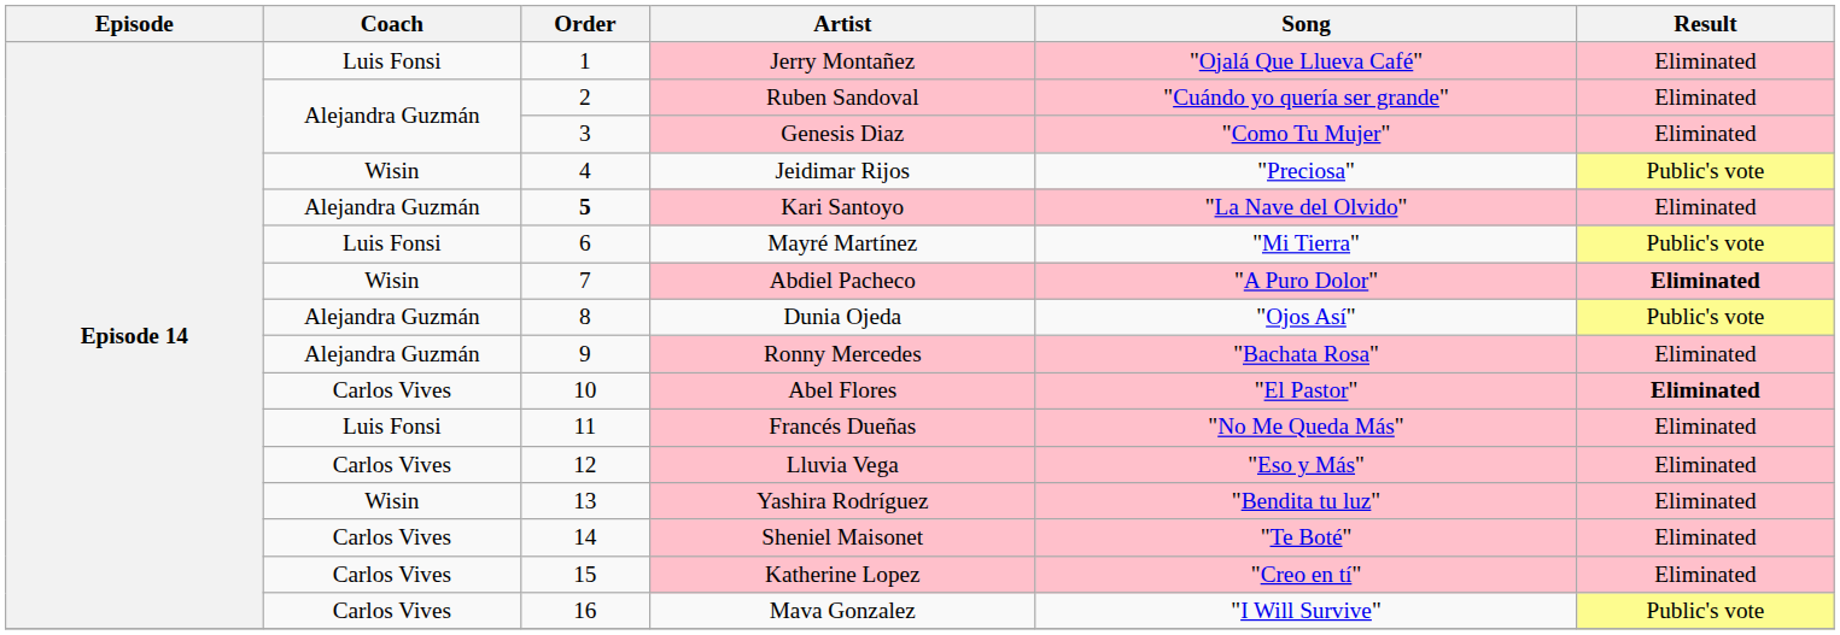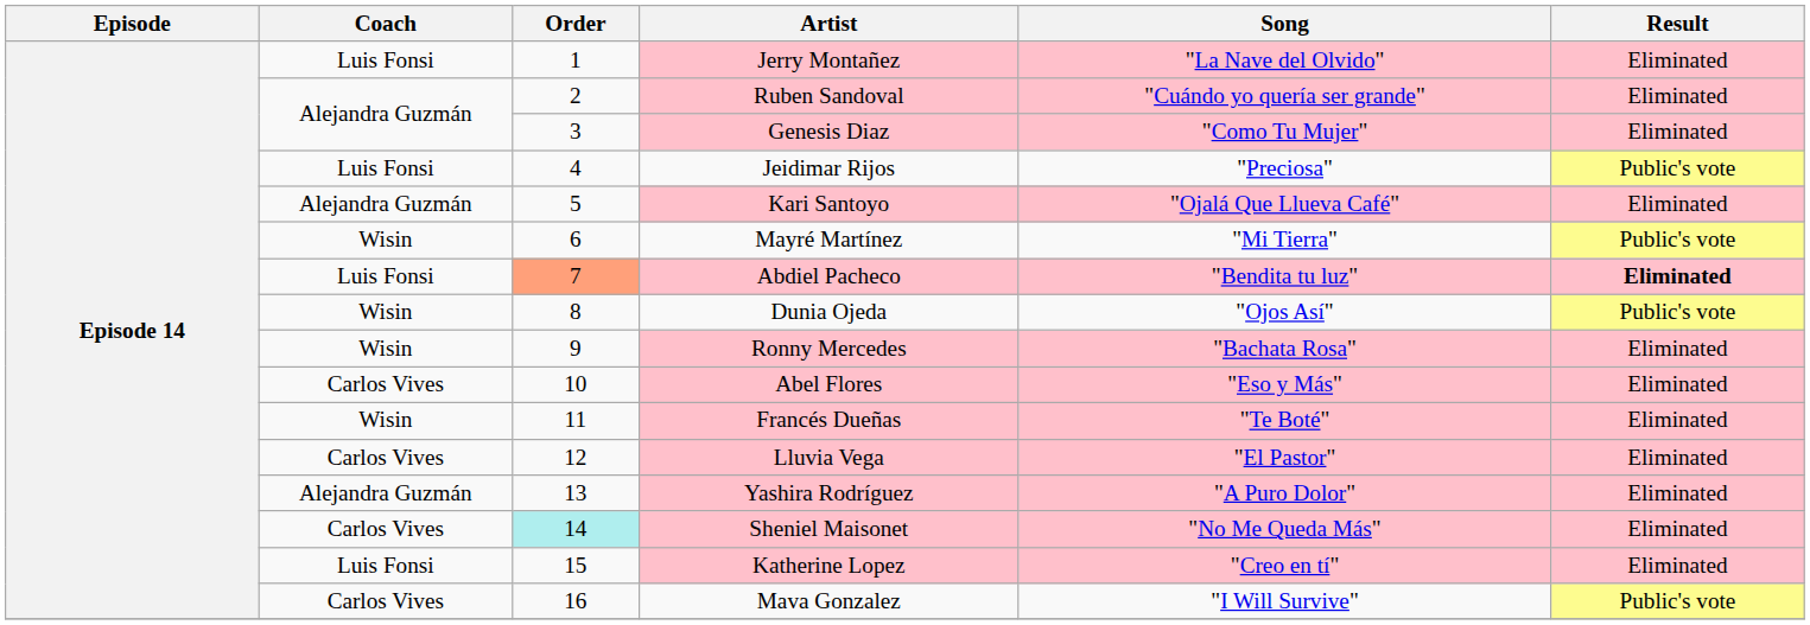 <table class="wikitable" style="text-align:center; width:100%;">
 <tr>
 <th style="width:10%;">Episode</th>
 <th style="width:10%;">Coach</th>
 <th style="width:05%;">Order</th>
 <th style="width:15%;">Artist</th>
 <th style="width:21%;">Song</th>
 <th style="width:10%;">Result</th>
 </tr>
 <tr>
 <th rowspan="16" scope="row">Episode 14<br><small></small></th>
 <td>Luis Fonsi</td>
 <td>1</td>
 <td style="background:pink;">Jerry Montañez</td>
-<td style="background:pink;">"<a href='#'>Ojalá Que Llueva Café</a>"</td>
+<td style="background:pink;">"<a href='#'>La Nave del Olvido</a>"</td>
 <td style="background:pink;">Eliminated</td>
 </tr>
 <tr>
 <td rowspan="2">Alejandra Guzmán</td>
 <td>2</td>
 <td style="background:pink;">Ruben Sandoval</td>
 <td style="background:pink;">"<a href='#'>Cuándo yo quería ser grande</a>"</td>
 <td style="background:pink;">Eliminated</td>
 </tr>
 <tr>
 <td>3</td>
 <td style="background:pink;">Genesis Diaz</td>
 <td style="background:pink;">"<a href='#'>Como Tu Mujer</a>"</td>
 <td style="background:pink;">Eliminated</td>
 </tr>
 <tr>
-<td>Wisin</td>
+<td>Luis Fonsi</td>
 <td>4</td>
 <td>Jeidimar Rijos</td>
 <td>"<a href='#'>Preciosa</a>"</td>
 <td style="background:#fdfc8f;">Public's vote</td>
 </tr>
 <tr>
 <td>Alejandra Guzmán</td>
-<td><strong>5</strong></td>
+<td>5</td>
 <td style="background:pink;">Kari Santoyo</td>
-<td style="background:pink;">"<a href='#'>La Nave del Olvido</a>"</td>
+<td style="background:pink;">"<a href='#'>Ojalá Que Llueva Café</a>"</td>
 <td style="background:pink;">Eliminated</td>
 </tr>
 <tr>
-<td>Luis Fonsi</td>
+<td>Wisin</td>
 <td>6</td>
 <td>Mayré Martínez</td>
 <td>"<a href='#'>Mi Tierra</a>"</td>
 <td style="background:#fdfc8f;">Public's vote</td>
 </tr>
 <tr>
-<td>Wisin</td>
-<td>7</td>
+<td>Luis Fonsi</td>
+<td style="background: lightsalmon;">7</td>
 <td style="background:pink;">Abdiel Pacheco</td>
-<td style="background:pink;">"<a href='#'>A Puro Dolor</a>"</td>
+<td style="background:pink;">"<a href='#'>Bendita tu luz</a>"</td>
 <td style="background:pink;"><strong>Eliminated</strong></td>
 </tr>
 <tr>
-<td>Alejandra Guzmán</td>
+<td>Wisin</td>
 <td>8</td>
 <td>Dunia Ojeda</td>
 <td>"<a href='#'>Ojos Así</a>"</td>
 <td style="background:#fdfc8f;">Public's vote</td>
 </tr>
 <tr>
-<td>Alejandra Guzmán</td>
+<td>Wisin</td>
 <td>9</td>
 <td style="background:pink;">Ronny Mercedes</td>
 <td style="background:pink;">"<a href='#'>Bachata Rosa</a>"</td>
 <td style="background:pink;">Eliminated</td>
 </tr>
 <tr>
 <td>Carlos Vives</td>
 <td>10</td>
 <td style="background:pink;">Abel Flores</td>
-<td style="background:pink;">"<a href='#'>El Pastor</a>"</td>
-<td style="background:pink;"><strong>Eliminated</strong></td>
+<td style="background:pink;">"<a href='#'>Eso y Más</a>"</td>
+<td style="background:pink;">Eliminated</td>
 </tr>
 <tr>
-<td>Luis Fonsi</td>
+<td>Wisin</td>
 <td>11</td>
 <td style="background:pink;">Francés Dueñas</td>
-<td style="background:pink;">"<a href='#'>No Me Queda Más</a>"</td>
+<td style="background:pink;">"<a href='#'>Te Boté</a>"</td>
 <td style="background:pink;">Eliminated</td>
 </tr>
 <tr>
 <td>Carlos Vives</td>
 <td>12</td>
 <td style="background:pink;">Lluvia Vega</td>
-<td style="background:pink;">"<a href='#'>Eso y Más</a>"</td>
+<td style="background:pink;">"<a href='#'>El Pastor</a>"</td>
 <td style="background:pink;">Eliminated</td>
 </tr>
 <tr>
-<td>Wisin</td>
+<td>Alejandra Guzmán</td>
 <td>13</td>
 <td style="background:pink;">Yashira Rodríguez</td>
-<td style="background:pink;">"<a href='#'>Bendita tu luz</a>"</td>
+<td style="background:pink;">"<a href='#'>A Puro Dolor</a>"</td>
 <td style="background:pink;">Eliminated</td>
 </tr>
 <tr>
 <td>Carlos Vives</td>
-<td>14</td>
+<td style="background: paleturquoise;">14</td>
 <td style="background:pink;">Sheniel Maisonet</td>
-<td style="background:pink;">"<a href='#'>Te Boté</a>"</td>
+<td style="background:pink;">"<a href='#'>No Me Queda Más</a>"</td>
 <td style="background:pink;">Eliminated</td>
 </tr>
 <tr>
-<td>Carlos Vives</td>
+<td>Luis Fonsi</td>
 <td>15</td>
 <td style="background:pink;">Katherine Lopez</td>
 <td style="background:pink;">"<a href='#'>Creo en tí</a>"</td>
 <td style="background:pink;">Eliminated</td>
 </tr>
 <tr>
 <td>Carlos Vives</td>
 <td>16</td>
 <td>Mava Gonzalez</td>
 <td>"<a href='#'>I Will Survive</a>"</td>
 <td style="background:#fdfc8f;">Public's vote</td>
 </tr>
 <tr>
 </tr>
 </table>
